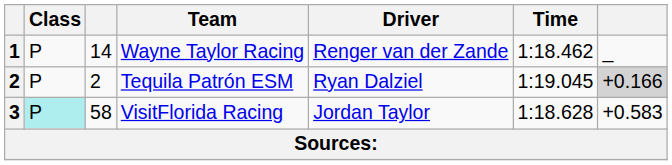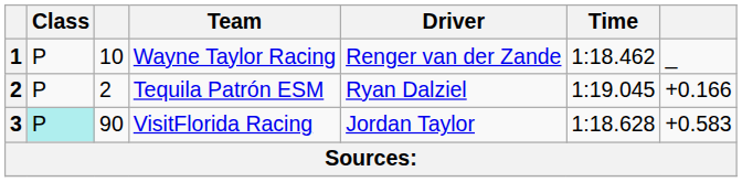 <table class="wikitable">
 <tr>
 <th scope="col"></th>
 <th scope="col">Class</th>
 <th scope="col"></th>
 <th scope="col">Team</th>
 <th scope="col">Driver</th>
 <th scope="col">Time</th>
 <th scope="col"></th>
 </tr>
 <tr>
 <th scope="row">1</th>
 <td>P</td>
-<td>14</td>
+<td>10</td>
 <td><a href='#'>Wayne Taylor Racing</a></td>
 <td><a href='#'>Renger van der Zande</a></td>
 <td>1:18.462</td>
 <td>_</td>
 </tr>
 <tr>
 <th scope="row">2</th>
 <td>P</td>
 <td>2</td>
 <td><a href='#'>Tequila Patrón ESM</a></td>
 <td><a href='#'>Ryan Dalziel</a></td>
 <td>1:19.045</td>
-<td style="background: lightgrey;">+0.166</td>
+<td>+0.166</td>
 </tr>
 <tr>
 <th scope="row">3</th>
 <td style="background: paleturquoise;">P</td>
-<td>58</td>
+<td>90</td>
 <td><a href='#'>VisitFlorida Racing</a></td>
 <td><a href='#'>Jordan Taylor</a></td>
 <td>1:18.628</td>
 <td>+0.583</td>
 </tr>
 <tr>
 <th colspan="7">Sources:</th>
 </tr>
 <tr>
 </tr>
 </table>
